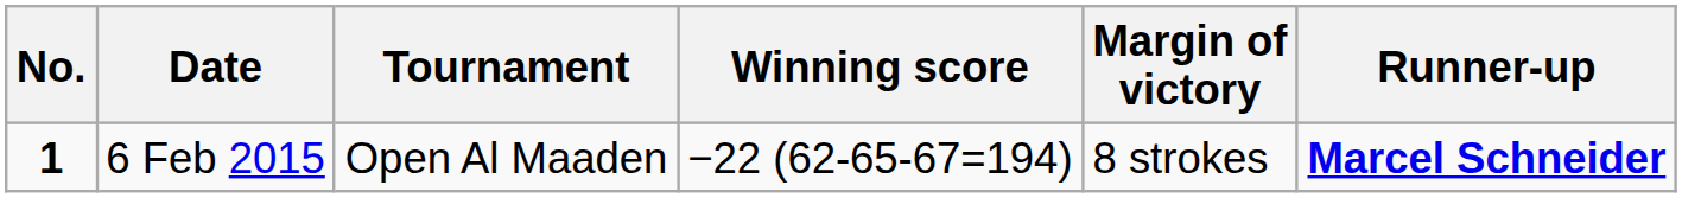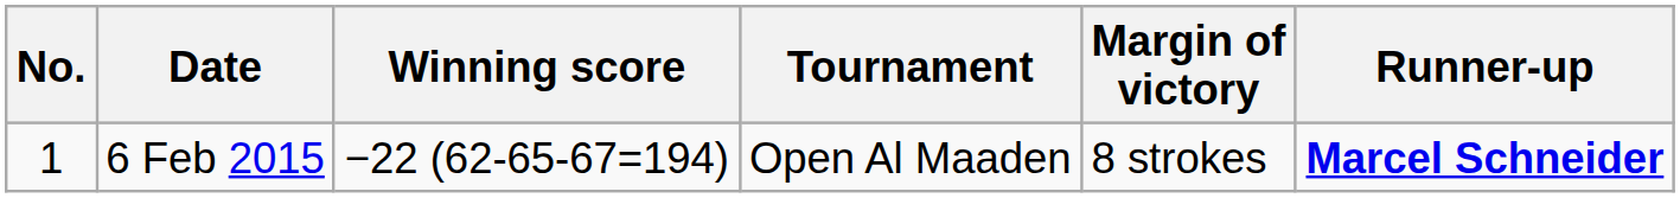 <table class="wikitable" style="font-size:95%;">
 <tr>
 <th>No.</th>
 <th>Date</th>
+<th>Winning score</th>
 <th>Tournament</th>
-<th>Winning score</th>
 <th>Margin of<br>victory</th>
 <th>Runner-up</th>
 </tr>
 <tr>
-<td align=center><strong>1</strong></td>
+<td align=center>1</td>
 <td align=right>6 Feb <a href='#'>2015</a></td>
+<td>−22 (62-65-67=194)</td>
 <td>Open Al Maaden</td>
-<td>−22 (62-65-67=194)</td>
 <td>8 strokes</td>
 <td><strong> <a href='#'>Marcel Schneider</a></strong></td>
 </tr>
 </table>
